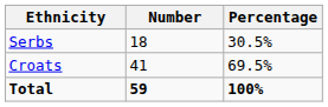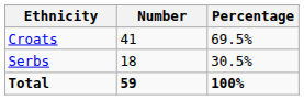 <table class="wikitable">
 <tr>
 <th width="100px">Ethnicity</th>
 <th width="80px">Number</th>
 <th width="80px">Percentage</th>
 </tr>
 <tr>
+<td><a href='#'>Croats</a></td>
+<td>41</td>
+<td>69.5%</td>
+</tr>
+<tr>
 <td><a href='#'>Serbs</a></td>
 <td>18</td>
 <td>30.5%</td>
-</tr>
-<tr>
-<td><a href='#'>Croats</a></td>
-<td>41</td>
-<td>69.5%</td>
 </tr>
 <tr>
 <td><strong>Total</strong></td>
 <td><strong>59</strong></td>
 <td><strong>100%</strong></td>
 </tr>
 </table>
